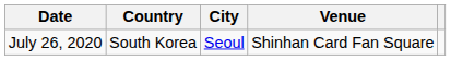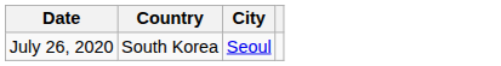 <table class="wikitable plainrowheaders" style="text-align:center">
 <tr>
 <th scope="col">Date</th>
 <th scope="col">Country</th>
 <th scope="col">City</th>
-<th scope="col">Venue</th>
 <th scope="col" class="unsortable"></th>
 </tr>
 <tr>
 <td>July 26, 2020</td>
 <td>South Korea</td>
 <td><a href='#'>Seoul</a></td>
-<td>Shinhan Card Fan Square</td>
 <td></td>
 </tr>
 </table>
